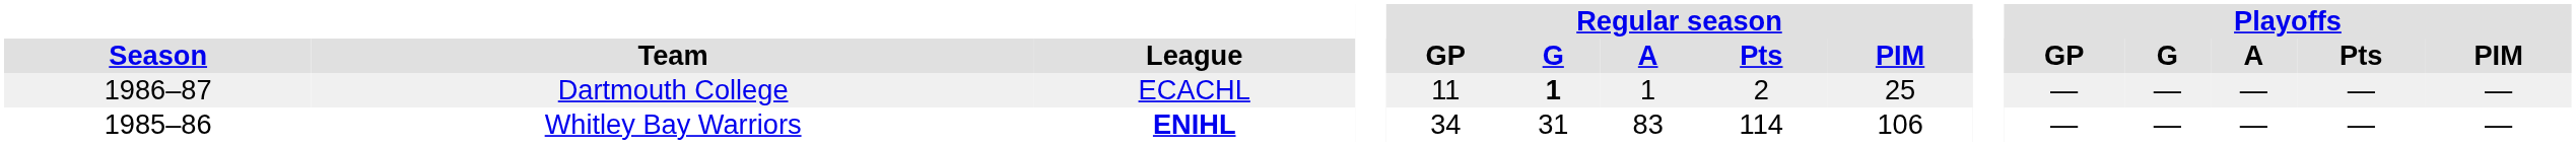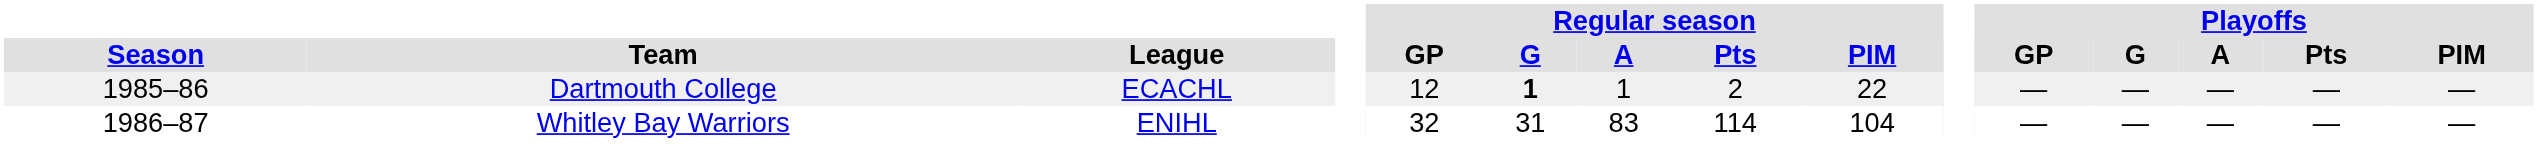 <table border="0" cellpadding="1" cellspacing="0" style="text-align:center; width:75%">
 <tr bgcolor="#e0e0e0">
 <th colspan="3"  bgcolor="#ffffff"> </th>
 <th rowspan="99" bgcolor="#ffffff"> </th>
 <th colspan="5"><a href='#'>Regular season</a></th>
 <th rowspan="99" bgcolor="#ffffff"> </th>
 <th colspan="5"><a href='#'>Playoffs</a></th>
 </tr>
 <tr bgcolor="#e0e0e0">
 <th><a href='#'>Season</a></th>
 <th>Team</th>
 <th>League</th>
 <th>GP</th>
 <th><a href='#'>G</a></th>
 <th><a href='#'>A</a></th>
 <th><a href='#'>Pts</a></th>
 <th><a href='#'>PIM</a></th>
 <th>GP</th>
 <th>G</th>
 <th>A</th>
 <th>Pts</th>
 <th>PIM</th>
 </tr>
 <tr bgcolor="#f0f0f0">
-<td ALIGN="center">1986–87</td>
+<td ALIGN="center">1985–86</td>
 <td ALIGN="center"><a href='#'>Dartmouth College</a></td>
 <td ALIGN="center"><a href='#'>ECACHL</a></td>
-<td ALIGN="center">11</td>
+<td ALIGN="center">12</td>
 <td ALIGN="center"><strong>1</strong></td>
 <td ALIGN="center">1</td>
 <td ALIGN="center">2</td>
-<td ALIGN="center">25</td>
+<td ALIGN="center">22</td>
 <td ALIGN="center">—</td>
 <td ALIGN="center">—</td>
 <td ALIGN="center">—</td>
 <td ALIGN="center">—</td>
 <td ALIGN="center">—</td>
 </tr>
 <tr>
-<td ALIGN="center">1985–86</td>
+<td ALIGN="center">1986–87</td>
 <td ALIGN="center"><a href='#'>Whitley Bay Warriors</a></td>
-<td ALIGN="center"><strong><a href='#'>ENIHL</a></strong></td>
-<td ALIGN="center">34</td>
+<td ALIGN="center"><a href='#'>ENIHL</a></td>
+<td ALIGN="center">32</td>
 <td ALIGN="center">31</td>
 <td ALIGN="center">83</td>
 <td ALIGN="center">114</td>
-<td ALIGN="center">106</td>
+<td ALIGN="center">104</td>
 <td ALIGN="center">—</td>
 <td ALIGN="center">—</td>
 <td ALIGN="center">—</td>
 <td ALIGN="center">—</td>
 <td ALIGN="center">—</td>
 </tr>
 </table>
